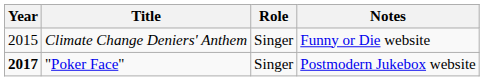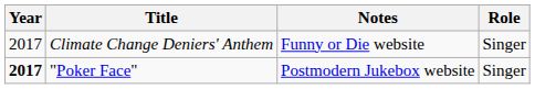 <table class="wikitable sortable">
 <tr>
 <th>Year</th>
 <th>Title</th>
+<th class="unsortable">Notes</th>
 <th>Role</th>
-<th class="unsortable">Notes</th>
 </tr>
 <tr>
-<td>2015</td>
+<td>2017</td>
 <td><em>Climate Change Deniers' Anthem</em></td>
+<td><a href='#'>Funny or Die</a> website</td>
 <td>Singer</td>
-<td><a href='#'>Funny or Die</a> website</td>
 </tr>
 <tr>
 <td><strong>2017</strong></td>
 <td>"<a href='#'>Poker Face</a>"</td>
+<td><a href='#'>Postmodern Jukebox</a> website</td>
 <td>Singer</td>
-<td><a href='#'>Postmodern Jukebox</a> website</td>
 </tr>
 </table>
